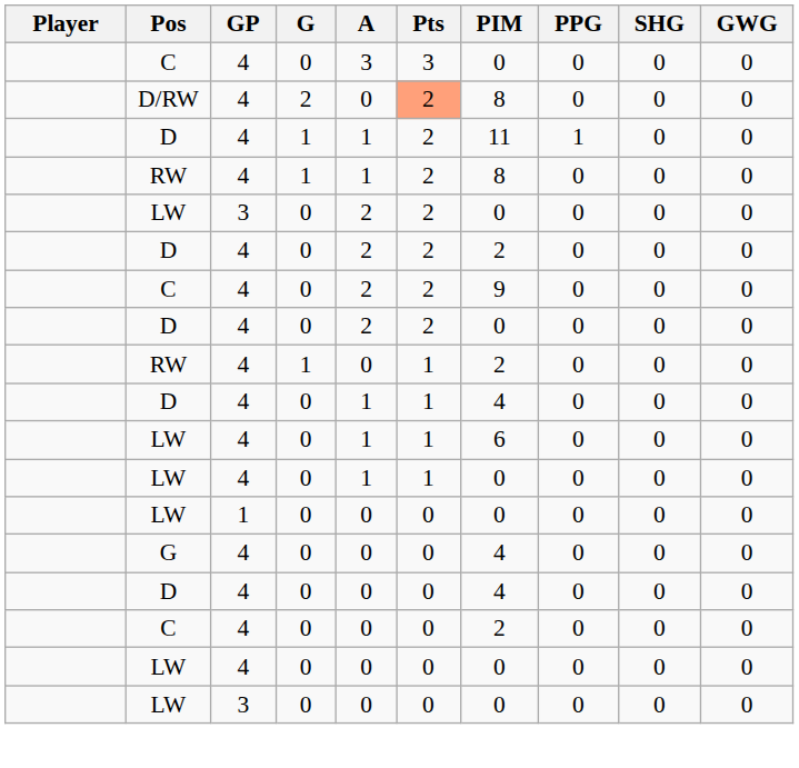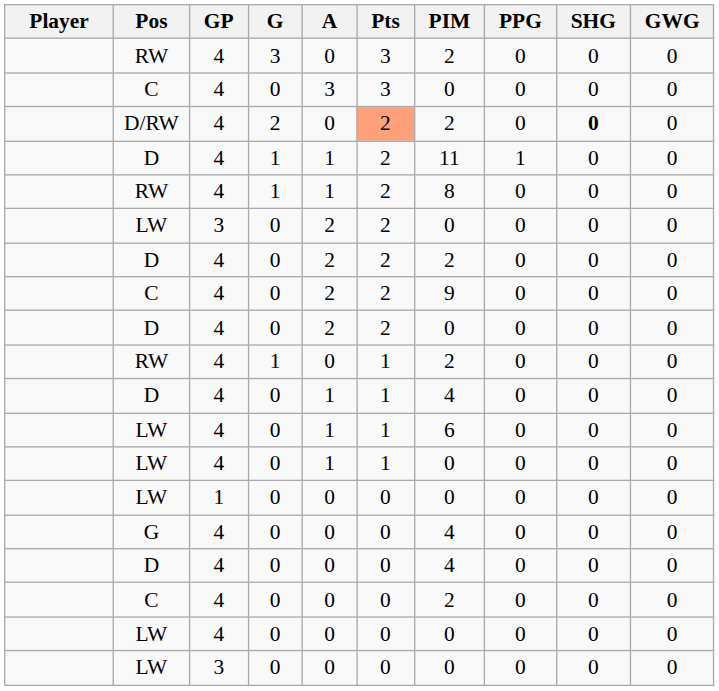 <table class="wikitable sortable" width="60%">
 <tr ALIGN="center">
 <th bgcolor="#DDDDFF" width="10%">Player</th>
 <th bgcolor="#DDDDFF" width="3%" title="Position">Pos</th>
 <th bgcolor="#DDDDFF" width="5%" title="Games played">GP</th>
 <th bgcolor="#DDDDFF" width="5%" title="Goals">G</th>
 <th bgcolor="#DDDDFF" width="5%" title="Assists">A</th>
 <th bgcolor="#DDDDFF" width="5%" title="Points">Pts</th>
 <th bgcolor="#DDDDFF" width="5%" title="Penalties in Minutes">PIM</th>
 <th bgcolor="#DDDDFF" width="5%" title="Power play goals">PPG</th>
 <th bgcolor="#DDDDFF" width="5%" title="Short-handed goals">SHG</th>
 <th bgcolor="#DDDDFF" width="5%" title="Game-winning goals">GWG</th>
+</tr>
+<tr align="center">
+<td align="right"></td>
+<td>RW</td>
+<td>4</td>
+<td>3</td>
+<td>0</td>
+<td>3</td>
+<td>2</td>
+<td>0</td>
+<td>0</td>
+<td>0</td>
 </tr>
 <tr align="center">
 <td align="right"></td>
 <td>C</td>
 <td>4</td>
 <td>0</td>
 <td>3</td>
 <td>3</td>
 <td>0</td>
 <td>0</td>
 <td>0</td>
 <td>0</td>
 </tr>
 <tr align="center">
 <td align="right"></td>
 <td>D/RW</td>
 <td>4</td>
 <td>2</td>
 <td>0</td>
 <td style="background: lightsalmon;">2</td>
-<td>8</td>
+<td>2</td>
 <td>0</td>
-<td>0</td>
+<td><strong>0</strong></td>
 <td>0</td>
 </tr>
 <tr align="center">
 <td align="right"></td>
 <td>D</td>
 <td>4</td>
 <td>1</td>
 <td>1</td>
 <td>2</td>
 <td>11</td>
 <td>1</td>
 <td>0</td>
 <td>0</td>
 </tr>
 <tr align="center">
 <td align="right"></td>
 <td>RW</td>
 <td>4</td>
 <td>1</td>
 <td>1</td>
 <td>2</td>
 <td>8</td>
 <td>0</td>
 <td>0</td>
 <td>0</td>
 </tr>
 <tr align="center">
 <td align="right"></td>
 <td>LW</td>
 <td>3</td>
 <td>0</td>
 <td>2</td>
 <td>2</td>
 <td>0</td>
 <td>0</td>
 <td>0</td>
 <td>0</td>
 </tr>
 <tr align="center">
 <td align="right"></td>
 <td>D</td>
 <td>4</td>
 <td>0</td>
 <td>2</td>
 <td>2</td>
 <td>2</td>
 <td>0</td>
 <td>0</td>
 <td>0</td>
 </tr>
 <tr align="center">
 <td align="right"></td>
 <td>C</td>
 <td>4</td>
 <td>0</td>
 <td>2</td>
 <td>2</td>
 <td>9</td>
 <td>0</td>
 <td>0</td>
 <td>0</td>
 </tr>
 <tr align="center">
 <td align="right"></td>
 <td>D</td>
 <td>4</td>
 <td>0</td>
 <td>2</td>
 <td>2</td>
 <td>0</td>
 <td>0</td>
 <td>0</td>
 <td>0</td>
 </tr>
 <tr align="center">
 <td align="right"></td>
 <td>RW</td>
 <td>4</td>
 <td>1</td>
 <td>0</td>
 <td>1</td>
 <td>2</td>
 <td>0</td>
 <td>0</td>
 <td>0</td>
 </tr>
 <tr align="center">
 <td align="right"></td>
 <td>D</td>
 <td>4</td>
 <td>0</td>
 <td>1</td>
 <td>1</td>
 <td>4</td>
 <td>0</td>
 <td>0</td>
 <td>0</td>
 </tr>
 <tr align="center">
 <td align="right"></td>
 <td>LW</td>
 <td>4</td>
 <td>0</td>
 <td>1</td>
 <td>1</td>
 <td>6</td>
 <td>0</td>
 <td>0</td>
 <td>0</td>
 </tr>
 <tr align="center">
 <td align="right"></td>
 <td>LW</td>
 <td>4</td>
 <td>0</td>
 <td>1</td>
 <td>1</td>
 <td>0</td>
 <td>0</td>
 <td>0</td>
 <td>0</td>
 </tr>
 <tr align="center">
 <td align="right"></td>
 <td>LW</td>
 <td>1</td>
 <td>0</td>
 <td>0</td>
 <td>0</td>
 <td>0</td>
 <td>0</td>
 <td>0</td>
 <td>0</td>
 </tr>
 <tr align="center">
 <td align="right"></td>
 <td>G</td>
 <td>4</td>
 <td>0</td>
 <td>0</td>
 <td>0</td>
 <td>4</td>
 <td>0</td>
 <td>0</td>
 <td>0</td>
 </tr>
 <tr align="center">
 <td align="right"></td>
 <td>D</td>
 <td>4</td>
 <td>0</td>
 <td>0</td>
 <td>0</td>
 <td>4</td>
 <td>0</td>
 <td>0</td>
 <td>0</td>
 </tr>
 <tr align="center">
 <td align="right"></td>
 <td>C</td>
 <td>4</td>
 <td>0</td>
 <td>0</td>
 <td>0</td>
 <td>2</td>
 <td>0</td>
 <td>0</td>
 <td>0</td>
 </tr>
 <tr align="center">
 <td align="right"></td>
 <td>LW</td>
 <td>4</td>
 <td>0</td>
 <td>0</td>
 <td>0</td>
 <td>0</td>
 <td>0</td>
 <td>0</td>
 <td>0</td>
 </tr>
 <tr align="center">
 <td align="right"></td>
 <td>LW</td>
 <td>3</td>
 <td>0</td>
 <td>0</td>
 <td>0</td>
 <td>0</td>
 <td>0</td>
 <td>0</td>
 <td>0</td>
 </tr>
 </table>
